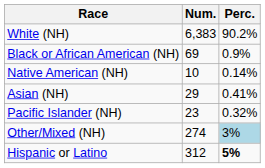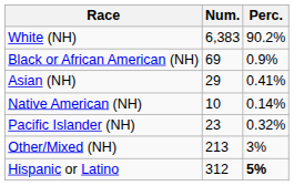 <table class="wikitable">
 <tr>
 <th>Race</th>
 <th>Num.</th>
 <th>Perc.</th>
 </tr>
 <tr>
 <td><a href='#'>White</a> (NH)</td>
 <td>6,383</td>
 <td>90.2%</td>
 </tr>
 <tr>
 <td><a href='#'>Black or African American</a> (NH)</td>
 <td>69</td>
 <td>0.9%</td>
 </tr>
 <tr>
+<td><a href='#'>Asian</a> (NH)</td>
+<td>29</td>
+<td>0.41%</td>
+</tr>
+<tr>
 <td><a href='#'>Native American</a> (NH)</td>
 <td>10</td>
 <td>0.14%</td>
-</tr>
-<tr>
-<td><a href='#'>Asian</a> (NH)</td>
-<td>29</td>
-<td>0.41%</td>
 </tr>
 <tr>
 <td><a href='#'>Pacific Islander</a> (NH)</td>
 <td>23</td>
 <td>0.32%</td>
 </tr>
 <tr>
 <td><a href='#'>Other/Mixed</a> (NH)</td>
-<td>274</td>
-<td style="background: lightblue;">3%</td>
+<td>213</td>
+<td>3%</td>
 </tr>
 <tr>
 <td><a href='#'>Hispanic</a> or <a href='#'>Latino</a></td>
 <td>312</td>
 <td><strong>5%</strong></td>
 </tr>
 </table>
